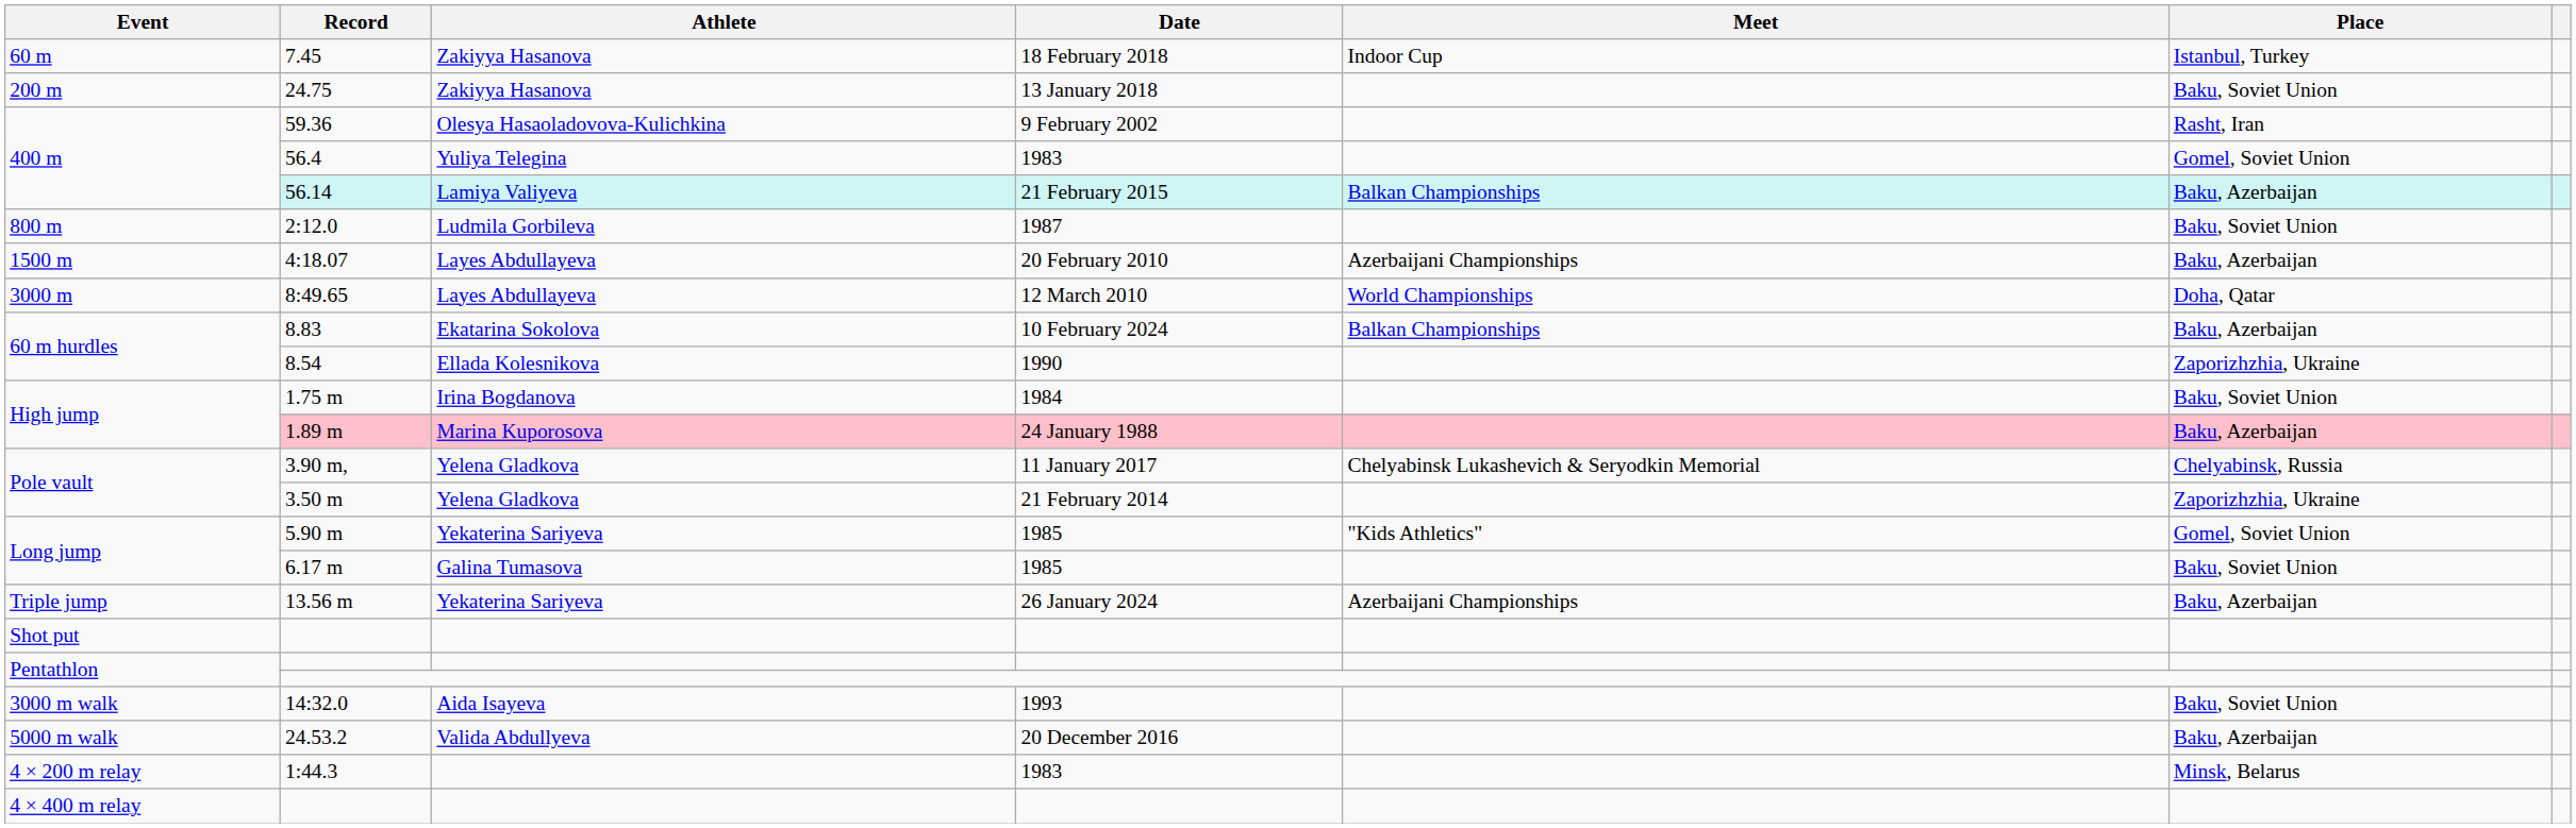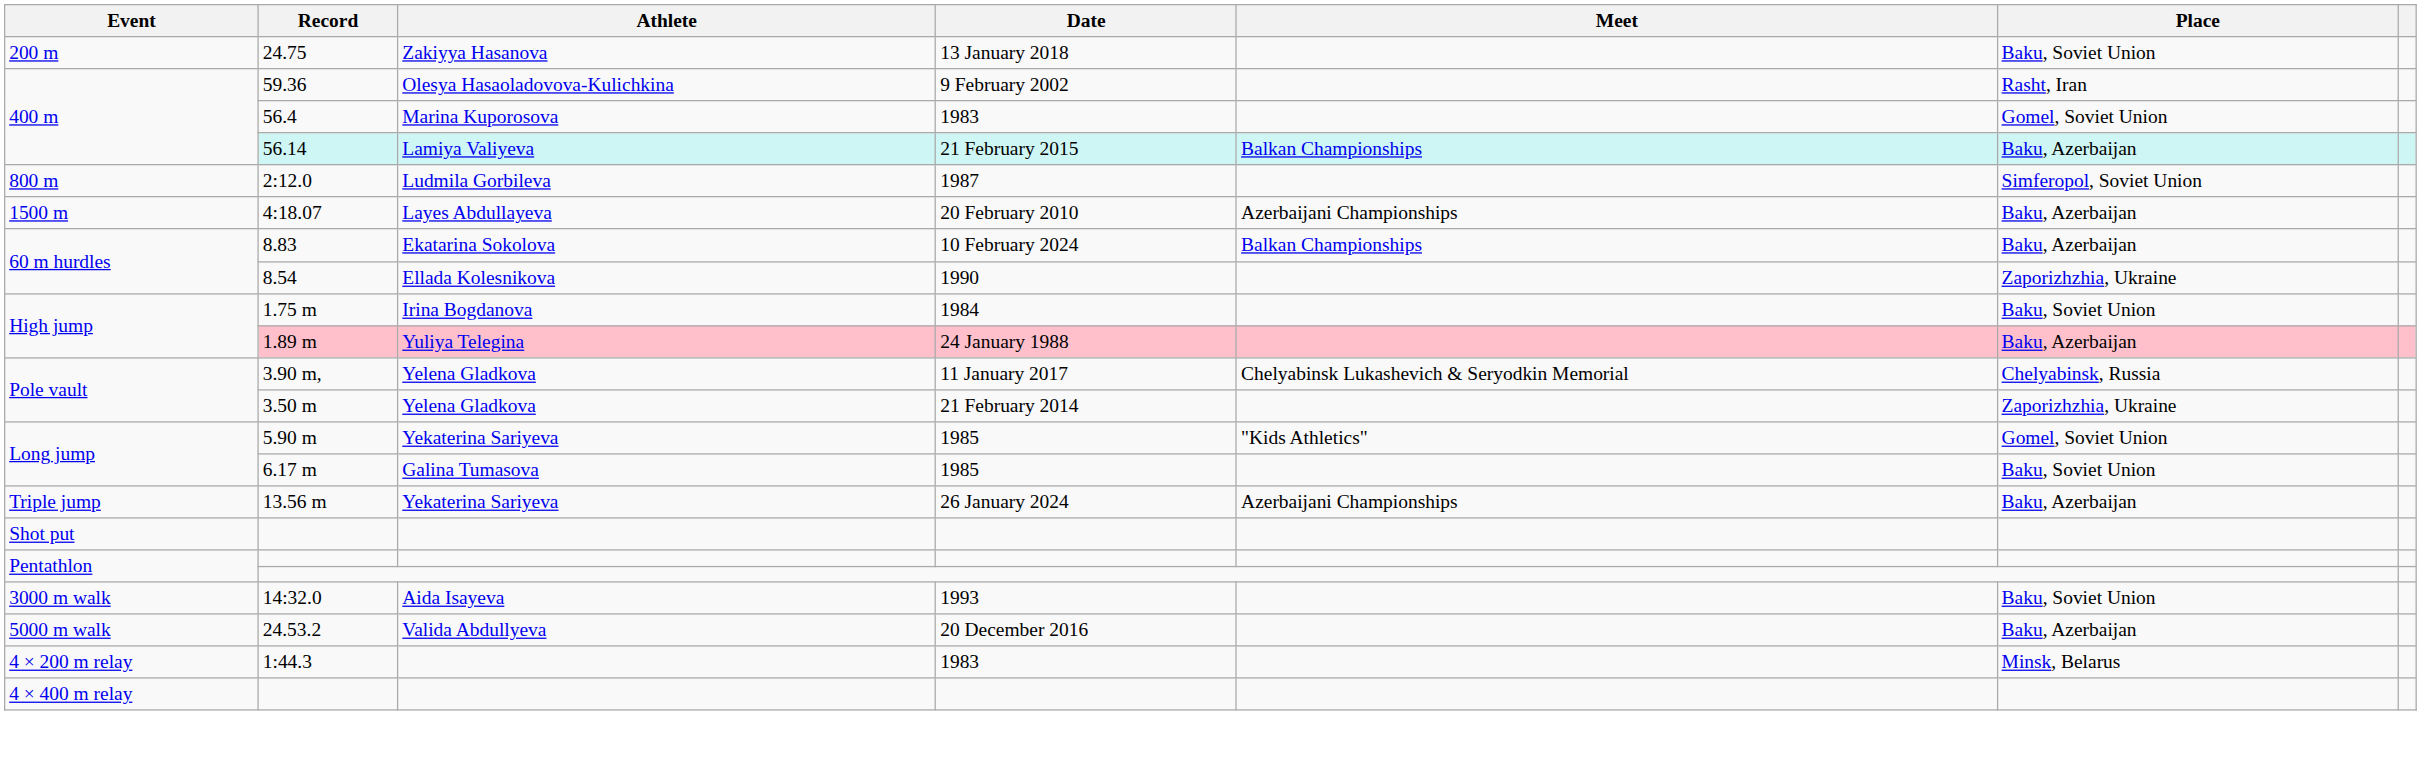 <table class="wikitable" style="font-size:95%; width: 95%;">
 <tr>
 <th>Event</th>
 <th>Record</th>
 <th>Athlete</th>
 <th>Date</th>
 <th>Meet</th>
 <th>Place</th>
 <th></th>
-</tr>
-<tr>
-<td><a href='#'>60 m</a></td>
-<td>7.45</td>
-<td><a href='#'>Zakiyya Hasanova</a></td>
-<td>18 February 2018</td>
-<td>Indoor Cup</td>
-<td><a href='#'>Istanbul</a>, Turkey</td>
-<td></td>
 </tr>
 <tr>
 <td><a href='#'>200 m</a></td>
 <td>24.75</td>
 <td><a href='#'>Zakiyya Hasanova</a></td>
 <td>13 January 2018</td>
 <td></td>
 <td><a href='#'>Baku</a>, Soviet Union</td>
 <td></td>
 </tr>
 <tr>
 <td rowspan=3><a href='#'>400 m</a></td>
 <td>59.36</td>
 <td><a href='#'>Olesya Hasaoladovova-Kulichkina</a></td>
 <td>9 February 2002</td>
 <td></td>
 <td><a href='#'>Rasht</a>, Iran</td>
 <td></td>
 </tr>
 <tr>
 <td>56.4 </td>
-<td><a href='#'>Yuliya Telegina</a></td>
+<td><a href='#'>Marina Kuporosova</a></td>
 <td>1983</td>
 <td></td>
 <td><a href='#'>Gomel</a>, Soviet Union</td>
 <td></td>
 </tr>
 <tr bgcolor=#CEF6F5>
 <td>56.14</td>
 <td><a href='#'>Lamiya Valiyeva</a></td>
 <td>21 February 2015</td>
 <td><a href='#'>Balkan Championships</a></td>
 <td><a href='#'>Baku</a>, Azerbaijan</td>
 <td></td>
 </tr>
 <tr>
 <td><a href='#'>800 m</a></td>
 <td>2:12.0 </td>
 <td><a href='#'>Ludmila Gorbileva</a></td>
 <td>1987</td>
 <td></td>
-<td><a href='#'>Baku</a>, Soviet Union</td>
+<td><a href='#'>Simferopol</a>, Soviet Union</td>
 <td></td>
 </tr>
 <tr>
 <td><a href='#'>1500 m</a></td>
 <td>4:18.07</td>
 <td><a href='#'>Layes Abdullayeva</a></td>
 <td>20 February 2010</td>
 <td>Azerbaijani Championships</td>
 <td><a href='#'>Baku</a>, Azerbaijan</td>
-<td></td>
-</tr>
-<tr>
-<td><a href='#'>3000 m</a></td>
-<td>8:49.65 </td>
-<td><a href='#'>Layes Abdullayeva</a></td>
-<td>12 March 2010</td>
-<td><a href='#'>World Championships</a></td>
-<td><a href='#'>Doha</a>, Qatar</td>
 <td></td>
 </tr>
 <tr>
 <td rowspan=2><a href='#'>60 m hurdles</a></td>
 <td>8.83</td>
 <td><a href='#'>Ekatarina Sokolova</a></td>
 <td>10 February 2024</td>
 <td><a href='#'>Balkan Championships</a></td>
 <td><a href='#'>Baku</a>, Azerbaijan</td>
 <td></td>
 </tr>
 <tr>
 <td>8.54 </td>
 <td><a href='#'>Ellada Kolesnikova</a></td>
 <td>1990</td>
 <td></td>
 <td><a href='#'>Zaporizhzhia</a>, Ukraine</td>
 <td></td>
 </tr>
 <tr>
 <td rowspan=2><a href='#'>High jump</a></td>
 <td>1.75 m</td>
 <td><a href='#'>Irina Bogdanova</a></td>
 <td>1984</td>
 <td></td>
 <td><a href='#'>Baku</a>, Soviet Union</td>
 <td></td>
 </tr>
 <tr style="background:pink">
 <td>1.89 m</td>
-<td><a href='#'>Marina Kuporosova</a></td>
+<td><a href='#'>Yuliya Telegina</a></td>
 <td>24 January 1988</td>
 <td></td>
 <td><a href='#'>Baku</a>, Azerbaijan</td>
 <td></td>
 </tr>
 <tr>
 <td rowspan=2><a href='#'>Pole vault</a></td>
 <td>3.90 m,  </td>
 <td><a href='#'>Yelena Gladkova</a></td>
 <td>11 January 2017</td>
 <td>Chelyabinsk Lukashevich & Seryodkin Memorial</td>
 <td><a href='#'>Chelyabinsk</a>, Russia</td>
 <td></td>
 </tr>
 <tr>
 <td>3.50 m</td>
 <td><a href='#'>Yelena Gladkova</a></td>
 <td>21 February 2014</td>
 <td></td>
 <td><a href='#'>Zaporizhzhia</a>, Ukraine</td>
 <td></td>
 </tr>
 <tr>
 <td rowspan=2><a href='#'>Long jump</a></td>
 <td>5.90 m</td>
 <td><a href='#'>Yekaterina Sariyeva</a></td>
 <td>1985</td>
 <td>"Kids Athletics"</td>
 <td><a href='#'>Gomel</a>, Soviet Union</td>
 <td></td>
 </tr>
 <tr>
 <td>6.17 m </td>
 <td><a href='#'>Galina Tumasova</a></td>
 <td>1985</td>
 <td></td>
 <td><a href='#'>Baku</a>, Soviet Union</td>
 <td></td>
 </tr>
 <tr>
 <td><a href='#'>Triple jump</a></td>
 <td>13.56 m</td>
 <td><a href='#'>Yekaterina Sariyeva</a></td>
 <td>26 January 2024</td>
 <td>Azerbaijani Championships</td>
 <td><a href='#'>Baku</a>, Azerbaijan</td>
 <td></td>
 </tr>
 <tr>
 <td><a href='#'>Shot put</a></td>
 <td></td>
 <td></td>
 <td></td>
 <td></td>
 <td></td>
 <td></td>
 </tr>
 <tr>
 <td rowspan=2><a href='#'>Pentathlon</a></td>
 <td></td>
 <td></td>
 <td></td>
 <td></td>
 <td></td>
 <td></td>
 </tr>
 <tr>
 <td colspan=5></td>
 <td></td>
 </tr>
 <tr>
 <td><a href='#'>3000 m walk</a></td>
 <td>14:32.0  </td>
 <td><a href='#'>Aida Isayeva</a></td>
 <td>1993</td>
 <td></td>
 <td><a href='#'>Baku</a>, Soviet Union</td>
 <td></td>
 </tr>
 <tr>
 <td><a href='#'>5000 m walk</a></td>
 <td>24.53.2</td>
 <td><a href='#'>Valida Abdullyeva</a></td>
 <td>20 December 2016</td>
 <td></td>
 <td><a href='#'>Baku</a>, Azerbaijan</td>
 <td></td>
 </tr>
 <tr>
 <td><a href='#'>4 × 200 m relay</a></td>
 <td>1:44.3 </td>
 <td></td>
 <td>1983</td>
 <td></td>
 <td><a href='#'>Minsk</a>, Belarus</td>
 <td></td>
 </tr>
 <tr>
 <td><a href='#'>4 × 400 m relay</a></td>
 <td></td>
 <td></td>
 <td></td>
 <td></td>
 <td></td>
 <td></td>
 </tr>
 </table>
